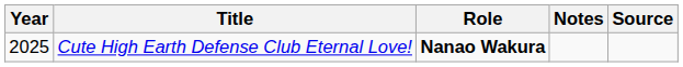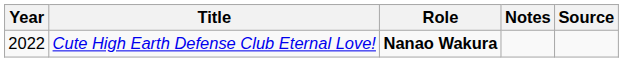 <table class="wikitable sortable plainrowheaders">
 <tr>
 <th>Year</th>
 <th>Title</th>
 <th>Role</th>
 <th class="unsortable">Notes</th>
 <th class="unsortable">Source</th>
 </tr>
 <tr>
-<td>2025</td>
+<td>2022</td>
 <td><em><a href='#'>Cute High Earth Defense Club Eternal Love!</a></em></td>
 <td><strong>Nanao Wakura</strong></td>
 <td></td>
 <td></td>
 </tr>
 </table>
